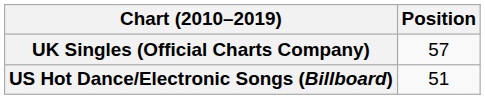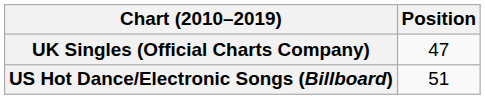 <table class="wikitable sortable plainrowheaders" style="text-align:center">
 <tr>
 <th scope="col">Chart (2010–2019)</th>
 <th scope="col">Position</th>
 </tr>
 <tr>
 <th scope="row">UK Singles (Official Charts Company)</th>
-<td>57</td>
+<td>47</td>
 </tr>
 <tr>
 <th scope="row">US Hot Dance/Electronic Songs (<em>Billboard</em>)</th>
 <td>51</td>
 </tr>
 </table>
